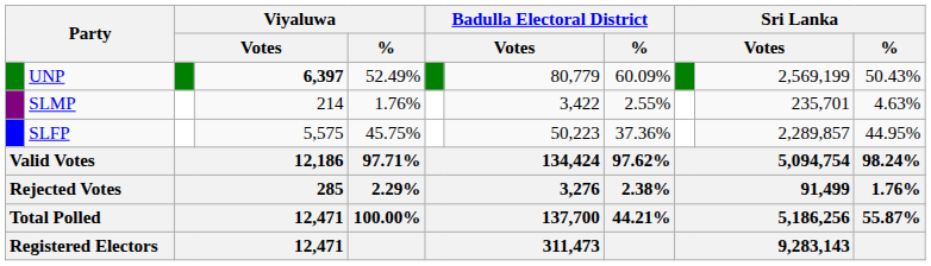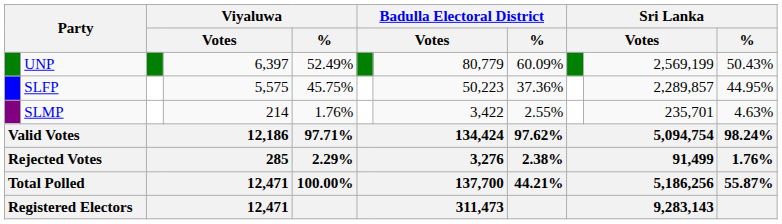 <table class="wikitable">
 <tr>
 <th colspan="2" width="144px"rowspan="2">Party</th>
 <th colspan="3" width="216px">Viyaluwa</th>
 <th colspan="3" width="216px"><a href='#'>Badulla Electoral District</a></th>
 <th colspan="3" width="216px">Sri Lanka</th>
 </tr>
 <tr>
 <th colspan="2" width="144px">Votes</th>
 <th>%</th>
 <th colspan="2" width="144px">Votes</th>
 <th>%</th>
 <th colspan="2" width="144px">Votes</th>
 <th>%</th>
 </tr>
 <tr>
 <td style="background-color:green;" width="10px"></td>
 <td style="text-align:left;"><a href='#'>UNP</a></td>
 <td style="background-color:green;" width="10px"></td>
-<td style="text-align:right;"><strong>6,397</strong></td>
+<td style="text-align:right;">6,397</td>
 <td style="text-align:right;">52.49%</td>
 <td style="background-color:green;" width="10px"></td>
 <td style="text-align:right;">80,779</td>
 <td style="text-align:right;">60.09%</td>
 <td style="background-color:green;" width="10px"></td>
 <td style="text-align:right;">2,569,199</td>
 <td style="text-align:right;">50.43%</td>
+</tr>
+<tr>
+<td style="background-color:blue;" width="10px"></td>
+<td style="text-align:left;"><a href='#'>SLFP</a></td>
+<td style="background-color:white;" width="10px"></td>
+<td style="text-align:right;">5,575</td>
+<td style="text-align:right;">45.75%</td>
+<td style="background-color:white;" width="10px"></td>
+<td style="text-align:right;">50,223</td>
+<td style="text-align:right;">37.36%</td>
+<td style="background-color:white;" width="10px"></td>
+<td style="text-align:right;">2,289,857</td>
+<td style="text-align:right;">44.95%</td>
 </tr>
 <tr>
 <td style="background-color:purple;" width="10px"></td>
 <td style="text-align:left;"><a href='#'>SLMP</a></td>
 <td style="background-color:white;" width="10px"></td>
 <td style="text-align:right;">214</td>
 <td style="text-align:right;">1.76%</td>
 <td style="background-color:white;" width="10px"></td>
 <td style="text-align:right;">3,422</td>
 <td style="text-align:right;">2.55%</td>
 <td style="background-color:white;" width="10px"></td>
 <td style="text-align:right;">235,701</td>
 <td style="text-align:right;">4.63%</td>
-</tr>
-<tr>
-<td style="background-color:blue;" width="10px"></td>
-<td style="text-align:left;"><a href='#'>SLFP</a></td>
-<td style="background-color:white;" width="10px"></td>
-<td style="text-align:right;">5,575</td>
-<td style="text-align:right;">45.75%</td>
-<td style="background-color:white;" width="10px"></td>
-<td style="text-align:right;">50,223</td>
-<td style="text-align:right;">37.36%</td>
-<td style="background-color:white;" width="10px"></td>
-<td style="text-align:right;">2,289,857</td>
-<td style="text-align:right;">44.95%</td>
 </tr>
 <tr>
 <th colspan="2" width="144px"style="text-align:left;">Valid Votes</th>
 <th style="text-align:right;"colspan="2" width="144px">12,186</th>
 <th style="text-align:right;">97.71%</th>
 <th style="text-align:right;"colspan="2" width="144px">134,424</th>
 <th style="text-align:right;">97.62%</th>
 <th style="text-align:right;"colspan="2" width="144px">5,094,754</th>
 <th style="text-align:right;">98.24%</th>
 </tr>
 <tr>
 <th colspan="2" width="144px"style="text-align:left;">Rejected Votes</th>
 <th style="text-align:right;"colspan="2" width="144px">285</th>
 <th style="text-align:right;">2.29%</th>
 <th style="text-align:right;"colspan="2" width="144px">3,276</th>
 <th style="text-align:right;">2.38%</th>
 <th style="text-align:right;"colspan="2" width="144px">91,499</th>
 <th style="text-align:right;">1.76%</th>
 </tr>
 <tr>
 <th colspan="2" width="144px"style="text-align:left;">Total Polled</th>
 <th style="text-align:right;"colspan="2" width="144px">12,471</th>
 <th style="text-align:right;">100.00%</th>
 <th style="text-align:right;"colspan="2" width="144px">137,700</th>
 <th style="text-align:right;">44.21%</th>
 <th style="text-align:right;"colspan="2" width="144px">5,186,256</th>
 <th style="text-align:right;">55.87%</th>
 </tr>
 <tr>
 <th colspan="2" width="144px"style="text-align:left;">Registered Electors</th>
 <th style="text-align:right;"colspan="2" width="144px">12,471</th>
 <th></th>
 <th style="text-align:right;"colspan="2" width="144px">311,473</th>
 <th></th>
 <th style="text-align:right;"colspan="2" width="144px">9,283,143</th>
 <th></th>
 </tr>
 </table>
